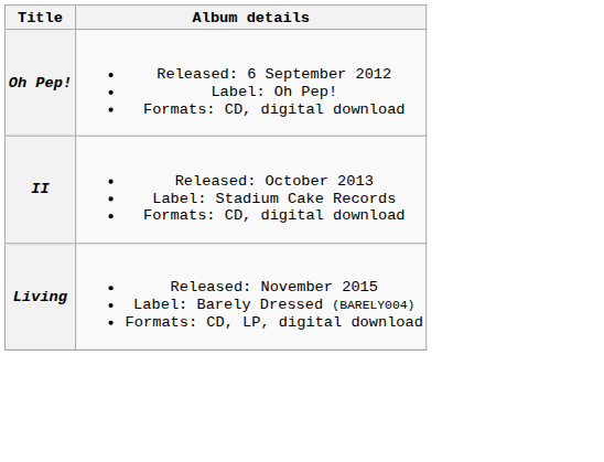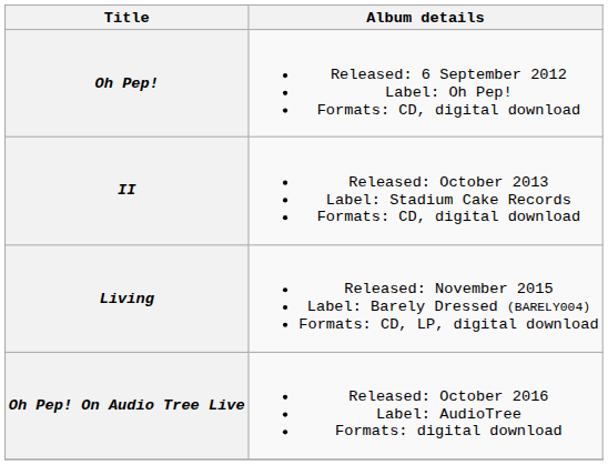 <table class="wikitable plainrowheaders" style="text-align:center;" border="1">
 <tr>
 <th>Title</th>
 <th>Album details</th>
 </tr>
 <tr>
 <th scope="row"><em>Oh Pep!</em></th>
 <td><br><ul><li>Released: 6 September 2012</li><li>Label: Oh Pep!</li><li>Formats: CD, digital download</li></ul></td>
 </tr>
 <tr>
 <th scope="row"><em>II</em></th>
 <td><br><ul><li>Released: October 2013</li><li>Label: Stadium Cake Records</li><li>Formats: CD, digital download</li></ul></td>
 </tr>
 <tr>
 <th scope="row"><em>Living</em></th>
 <td><br><ul><li>Released: November 2015</li><li>Label: Barely Dressed <small>(BARELY004)</small></li><li>Formats: CD, LP, digital download</li></ul></td>
 </tr>
 <tr>
+<th scope="row"><em>Oh Pep! On Audio Tree Live</em></th>
+<td><br><ul><li>Released: October 2016</li><li>Label: AudioTree</li><li>Formats: digital download</li></ul></td>
+</tr>
+<tr>
 </tr>
 </table>
